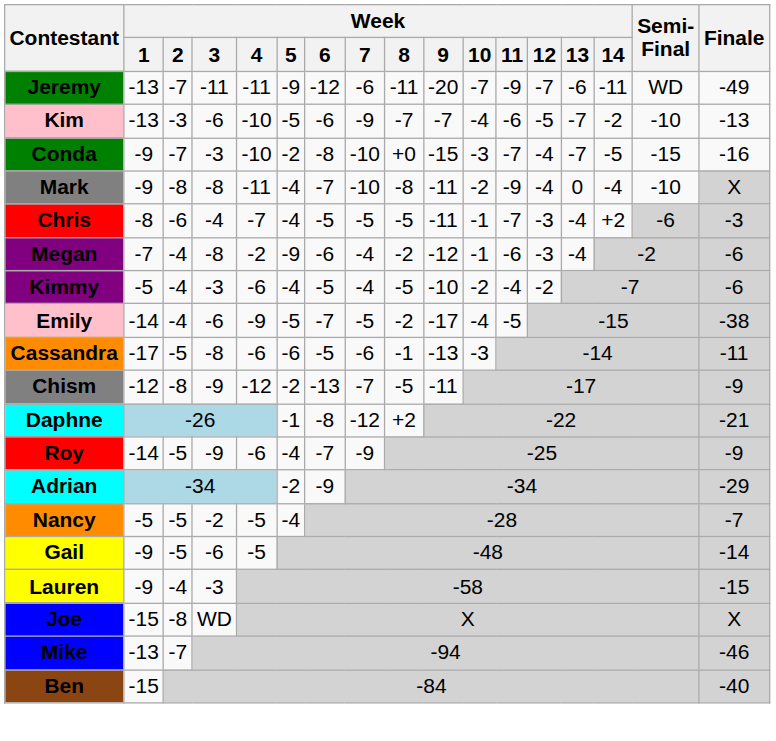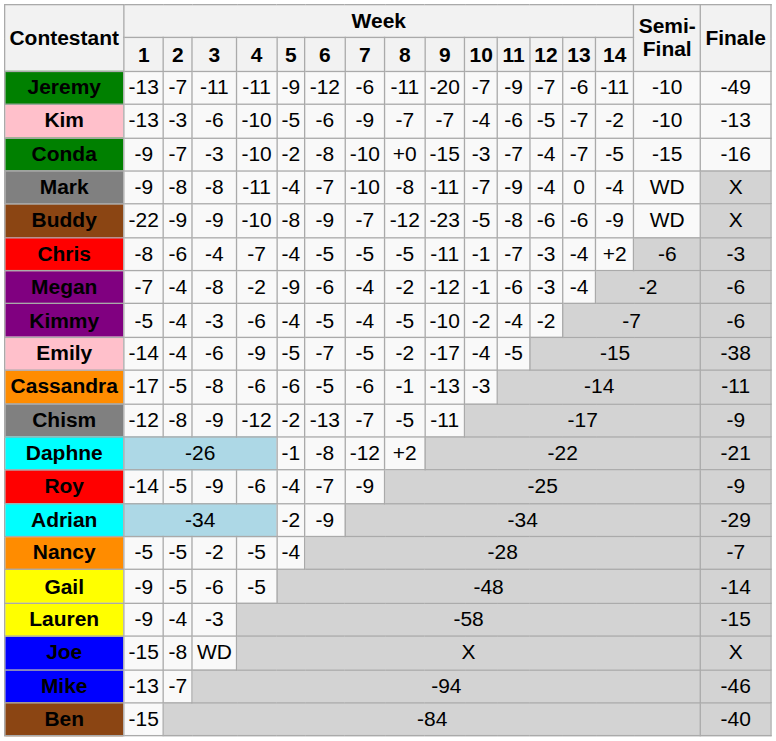 <table class="wikitable sortable" style="text-align:center" align="center">
 <tr>
 <th rowspan="2">Contestant</th>
 <th colspan="14">Week</th>
 <th rowspan="2">Semi-<br>Final</th>
 <th rowspan="2">Finale</th>
 </tr>
 <tr>
 <th>1</th>
 <th>2</th>
 <th>3</th>
 <th>4</th>
 <th>5</th>
 <th>6</th>
 <th>7</th>
 <th>8</th>
 <th>9</th>
 <th>10</th>
 <th>11</th>
 <th>12</th>
 <th>13</th>
 <th>14</th>
 </tr>
 <tr>
 <td style="background:green;"><span><strong>Jeremy</strong></span></td>
 <td>-13</td>
 <td>-7</td>
 <td>-11</td>
 <td>-11</td>
 <td>-9</td>
 <td>-12</td>
 <td>-6</td>
 <td>-11</td>
 <td>-20</td>
 <td>-7</td>
 <td>-9</td>
 <td>-7</td>
 <td>-6</td>
 <td>-11</td>
-<td>WD</td>
+<td>-10</td>
 <td>-49</td>
 </tr>
 <tr>
 <td style="background:pink;"><span><strong>Kim</strong></span></td>
 <td>-13</td>
 <td>-3</td>
 <td>-6</td>
 <td>-10</td>
 <td>-5</td>
 <td>-6</td>
 <td>-9</td>
 <td>-7</td>
 <td>-7</td>
 <td>-4</td>
 <td>-6</td>
 <td>-5</td>
 <td>-7</td>
 <td>-2</td>
 <td>-10</td>
 <td>-13</td>
 </tr>
 <tr>
 <td style="background:green;"><span><strong>Conda</strong></span></td>
 <td>-9</td>
 <td>-7</td>
 <td>-3</td>
 <td>-10</td>
 <td>-2</td>
 <td>-8</td>
 <td>-10</td>
 <td>+0</td>
 <td>-15</td>
 <td>-3</td>
 <td>-7</td>
 <td>-4</td>
 <td>-7</td>
 <td>-5</td>
 <td>-15</td>
 <td>-16</td>
 </tr>
 <tr>
 <td style="background:gray;"><span><strong>Mark</strong></span></td>
 <td>-9</td>
 <td>-8</td>
 <td>-8</td>
 <td>-11</td>
 <td>-4</td>
 <td>-7</td>
 <td>-10</td>
 <td>-8</td>
 <td>-11</td>
-<td>-2</td>
+<td>-7</td>
 <td>-9</td>
 <td>-4</td>
 <td>0</td>
 <td>-4</td>
+<td>WD</td>
+<td bgcolor="lightgrey">X</td>
+</tr>
+<tr>
+<td style="background:saddlebrown;"><span><strong>Buddy</strong></span></td>
+<td>-22</td>
+<td>-9</td>
+<td>-9</td>
 <td>-10</td>
-<td bgcolor="lightgrey">X</td>
+<td>-8</td>
+<td>-9</td>
+<td>-7</td>
+<td>-12</td>
+<td>-23</td>
+<td>-5</td>
+<td>-8</td>
+<td>-6</td>
+<td>-6</td>
+<td>-9</td>
+<td>WD</td>
+<td bgcolor="lightgrey" colspan=1>X</td>
 </tr>
 <tr>
 <td style="background:red;"><span><strong>Chris</strong></span></td>
 <td>-8</td>
 <td>-6</td>
 <td>-4</td>
 <td>-7</td>
 <td>-4</td>
 <td>-5</td>
 <td>-5</td>
 <td>-5</td>
 <td>-11</td>
 <td>-1</td>
 <td>-7</td>
 <td>-3</td>
 <td>-4</td>
 <td>+2</td>
 <td bgcolor="lightgrey" colspan=1>-6</td>
 <td bgcolor="lightgrey" colspan=1>-3</td>
 </tr>
 <tr>
 <td style="background:purple;"><span><strong>Megan</strong></span></td>
 <td>-7</td>
 <td>-4</td>
 <td>-8</td>
 <td>-2</td>
 <td>-9</td>
 <td>-6</td>
 <td>-4</td>
 <td>-2</td>
 <td>-12</td>
 <td>-1</td>
 <td>-6</td>
 <td>-3</td>
 <td>-4</td>
 <td bgcolor="lightgrey" colspan=2>-2</td>
 <td bgcolor="lightgrey" colspan=1>-6</td>
 </tr>
 <tr>
 <td style="background:purple;"><span><strong>Kimmy</strong></span></td>
 <td>-5</td>
 <td>-4</td>
 <td>-3</td>
 <td>-6</td>
 <td>-4</td>
 <td>-5</td>
 <td>-4</td>
 <td>-5</td>
 <td>-10</td>
 <td>-2</td>
 <td>-4</td>
 <td>-2</td>
 <td bgcolor="lightgrey" colspan=3>-7</td>
 <td bgcolor="lightgrey" colspan=1>-6</td>
 </tr>
 <tr>
 <td style="background:pink;"><span><strong>Emily</strong></span></td>
 <td>-14</td>
 <td>-4</td>
 <td>-6</td>
 <td>-9</td>
 <td>-5</td>
 <td>-7</td>
 <td>-5</td>
 <td>-2</td>
 <td>-17</td>
 <td>-4</td>
 <td>-5</td>
 <td bgcolor="lightgrey" colspan=4>-15</td>
 <td bgcolor="lightgrey" colspan=1>-38</td>
 </tr>
 <tr>
 <td style="background:darkorange;"><span><strong>Cassandra</strong></span></td>
 <td>-17</td>
 <td>-5</td>
 <td>-8</td>
 <td>-6</td>
 <td>-6</td>
 <td>-5</td>
 <td>-6</td>
 <td>-1</td>
 <td>-13</td>
 <td>-3</td>
 <td bgcolor="lightgrey" colspan=5>-14</td>
 <td bgcolor="lightgrey" colspan=1>-11</td>
 </tr>
 <tr>
 <td style="background:gray;"><span><strong>Chism</strong></span></td>
 <td>-12</td>
 <td>-8</td>
 <td>-9</td>
 <td>-12</td>
 <td>-2</td>
 <td>-13</td>
 <td>-7</td>
 <td>-5</td>
 <td>-11</td>
 <td bgcolor="lightgrey" colspan=6>-17</td>
 <td bgcolor="lightgrey" colspan=1>-9</td>
 </tr>
 <tr>
 <td style="background:aqua;"><span><strong>Daphne</strong></span></td>
 <td bgcolor="lightblue" colspan=4>-26</td>
 <td>-1</td>
 <td>-8</td>
 <td>-12</td>
 <td>+2</td>
 <td bgcolor="lightgrey" colspan=7>-22</td>
 <td bgcolor="lightgrey" colspan=1>-21</td>
 </tr>
 <tr>
 <td style="background:red;"><span><strong>Roy</strong></span></td>
 <td>-14</td>
 <td>-5</td>
 <td>-9</td>
 <td>-6</td>
 <td>-4</td>
 <td>-7</td>
 <td>-9</td>
 <td bgcolor="lightgrey" colspan=8>-25</td>
 <td bgcolor="lightgrey" colspan=1>-9</td>
 </tr>
 <tr>
 <td style="background:aqua;"><span><strong>Adrian</strong></span></td>
 <td bgcolor="lightblue" colspan=4>-34</td>
 <td>-2</td>
 <td>-9</td>
 <td bgcolor="lightgrey" colspan=9>-34</td>
 <td bgcolor="lightgrey" colspan=1>-29</td>
 </tr>
 <tr>
 <td style="background:darkorange;"><span><strong>Nancy</strong></span></td>
 <td>-5</td>
 <td>-5</td>
 <td>-2</td>
 <td>-5</td>
 <td>-4</td>
 <td bgcolor="lightgrey" colspan=10>-28</td>
 <td bgcolor="lightgrey" colspan=1>-7</td>
 </tr>
 <tr>
 <td style="background:yellow;"><span><strong>Gail</strong></span></td>
 <td>-9</td>
 <td>-5</td>
 <td>-6</td>
 <td>-5</td>
 <td bgcolor="lightgrey" colspan=11>-48</td>
 <td bgcolor="lightgrey" colspan=1>-14</td>
 </tr>
 <tr>
 <td style="background:yellow;"><span><strong>Lauren</strong></span></td>
 <td>-9</td>
 <td>-4</td>
 <td>-3</td>
 <td colspan="12" bgcolor="lightgrey">-58</td>
 <td colspan="1" bgcolor="lightgrey">-15</td>
 </tr>
 <tr>
 <td style="background:blue;"><span><strong>Joe</strong></span></td>
 <td>-15</td>
 <td>-8</td>
 <td>WD</td>
 <td bgcolor="lightgrey" colspan=12>X</td>
 <td bgcolor="lightgrey" colspan=1>X</td>
 </tr>
 <tr>
 <td style="background:blue;"><span><strong>Mike</strong></span></td>
 <td>-13</td>
 <td>-7</td>
 <td bgcolor="lightgrey" colspan=13>-94</td>
 <td bgcolor="lightgrey" colspan=1>-46</td>
 </tr>
 <tr>
 <td style="background:saddlebrown;"><span><strong>Ben</strong></span></td>
 <td>-15</td>
 <td bgcolor="lightgrey" colspan=14>-84</td>
 <td bgcolor="lightgrey" colspan=1>-40</td>
 </tr>
 </table>
